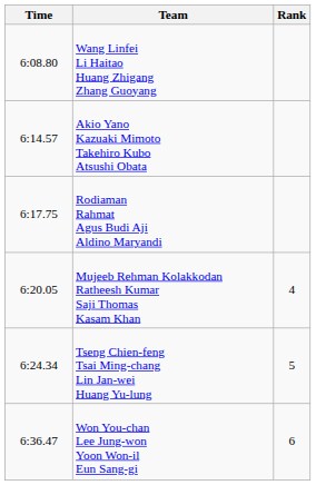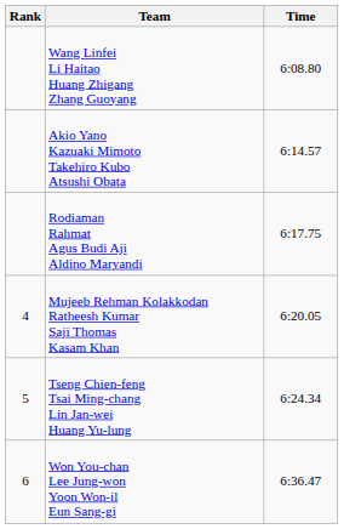 <table class=wikitable style="text-align:center">
 <tr>
+<th width=40>Rank</th>
+<th width=250>Team</th>
 <th width=80>Time</th>
-<th width=250>Team</th>
-<th width=40>Rank</th>
 </tr>
 <tr>
+<td></td>
+<td align=left><br><a href='#'>Wang Linfei</a><br><a href='#'>Li Haitao</a><br><a href='#'>Huang Zhigang</a><br><a href='#'>Zhang Guoyang</a></td>
 <td>6:08.80</td>
-<td align=left><br><a href='#'>Wang Linfei</a><br><a href='#'>Li Haitao</a><br><a href='#'>Huang Zhigang</a><br><a href='#'>Zhang Guoyang</a></td>
-<td></td>
 </tr>
 <tr>
+<td></td>
+<td align=left><br><a href='#'>Akio Yano</a><br><a href='#'>Kazuaki Mimoto</a><br><a href='#'>Takehiro Kubo</a><br><a href='#'>Atsushi Obata</a></td>
 <td>6:14.57</td>
-<td align=left><br><a href='#'>Akio Yano</a><br><a href='#'>Kazuaki Mimoto</a><br><a href='#'>Takehiro Kubo</a><br><a href='#'>Atsushi Obata</a></td>
-<td></td>
 </tr>
 <tr>
+<td></td>
+<td align=left><br><a href='#'>Rodiaman</a><br><a href='#'>Rahmat</a><br><a href='#'>Agus Budi Aji</a><br><a href='#'>Aldino Maryandi</a></td>
 <td>6:17.75</td>
-<td align=left><br><a href='#'>Rodiaman</a><br><a href='#'>Rahmat</a><br><a href='#'>Agus Budi Aji</a><br><a href='#'>Aldino Maryandi</a></td>
-<td></td>
 </tr>
 <tr>
+<td>4</td>
+<td align=left><br><a href='#'>Mujeeb Rehman Kolakkodan</a><br><a href='#'>Ratheesh Kumar</a><br><a href='#'>Saji Thomas</a><br><a href='#'>Kasam Khan</a></td>
 <td>6:20.05</td>
-<td align=left><br><a href='#'>Mujeeb Rehman Kolakkodan</a><br><a href='#'>Ratheesh Kumar</a><br><a href='#'>Saji Thomas</a><br><a href='#'>Kasam Khan</a></td>
-<td>4</td>
 </tr>
 <tr>
+<td>5</td>
+<td align=left><br><a href='#'>Tseng Chien-feng</a><br><a href='#'>Tsai Ming-chang</a><br><a href='#'>Lin Jan-wei</a><br><a href='#'>Huang Yu-lung</a></td>
 <td>6:24.34</td>
-<td align=left><br><a href='#'>Tseng Chien-feng</a><br><a href='#'>Tsai Ming-chang</a><br><a href='#'>Lin Jan-wei</a><br><a href='#'>Huang Yu-lung</a></td>
-<td>5</td>
 </tr>
 <tr>
+<td>6</td>
+<td align=left><br><a href='#'>Won You-chan</a><br><a href='#'>Lee Jung-won</a><br><a href='#'>Yoon Won-il</a><br><a href='#'>Eun Sang-gi</a></td>
 <td>6:36.47</td>
-<td align=left><br><a href='#'>Won You-chan</a><br><a href='#'>Lee Jung-won</a><br><a href='#'>Yoon Won-il</a><br><a href='#'>Eun Sang-gi</a></td>
-<td>6</td>
 </tr>
 </table>
